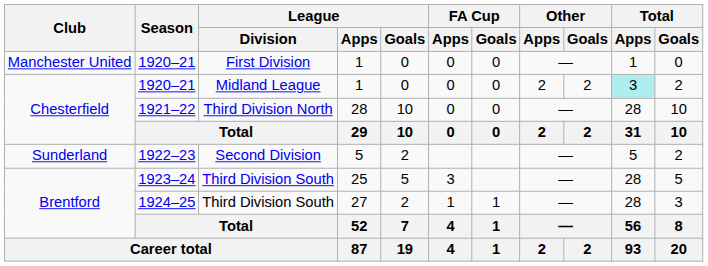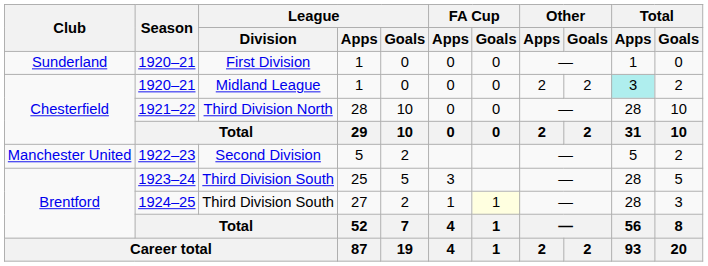 <table class="wikitable" style="text-align:center">
 <tr>
 <th rowspan="2">Club</th>
 <th rowspan="2">Season</th>
 <th colspan="3">League</th>
 <th colspan="2">FA Cup</th>
 <th colspan="2">Other</th>
 <th colspan="2">Total</th>
 </tr>
 <tr>
 <th>Division</th>
 <th>Apps</th>
 <th>Goals</th>
 <th>Apps</th>
 <th>Goals</th>
 <th>Apps</th>
 <th>Goals</th>
 <th>Apps</th>
 <th>Goals</th>
 </tr>
 <tr>
-<td><a href='#'>Manchester United</a></td>
+<td><a href='#'>Sunderland</a></td>
 <td><a href='#'>1920–21</a></td>
 <td><a href='#'>First Division</a></td>
 <td>1</td>
 <td>0</td>
 <td>0</td>
 <td>0</td>
 <td colspan="2">—</td>
 <td>1</td>
 <td>0</td>
 </tr>
 <tr>
 <td rowspan="3"><a href='#'>Chesterfield</a></td>
 <td><a href='#'>1920–21</a></td>
 <td><a href='#'>Midland League</a></td>
 <td>1</td>
 <td>0</td>
 <td>0</td>
 <td>0</td>
 <td>2</td>
 <td>2</td>
 <td style="background: paleturquoise;">3</td>
 <td>2</td>
 </tr>
 <tr>
 <td><a href='#'>1921–22</a></td>
 <td><a href='#'>Third Division North</a></td>
 <td>28</td>
 <td>10</td>
 <td>0</td>
 <td>0</td>
 <td colspan="2">—</td>
 <td>28</td>
 <td>10</td>
 </tr>
 <tr>
 <th colspan="2">Total</th>
 <th>29</th>
 <th>10</th>
 <th>0</th>
 <th>0</th>
 <th>2</th>
 <th>2</th>
 <th>31</th>
 <th>10</th>
 </tr>
 <tr>
-<td><a href='#'>Sunderland</a></td>
+<td><a href='#'>Manchester United</a></td>
 <td><a href='#'>1922–23</a></td>
 <td><a href='#'>Second Division</a></td>
 <td>5</td>
 <td>2</td>
 <td></td>
 <td></td>
 <td colspan="2">—</td>
 <td>5</td>
 <td>2</td>
 </tr>
 <tr>
 <td rowspan="3"><a href='#'>Brentford</a></td>
 <td><a href='#'>1923–24</a></td>
 <td><a href='#'>Third Division South</a></td>
 <td>25</td>
 <td>5</td>
 <td>3</td>
 <td></td>
 <td colspan="2">—</td>
 <td>28</td>
 <td>5</td>
 </tr>
 <tr>
 <td><a href='#'>1924–25</a></td>
 <td>Third Division South</td>
 <td>27</td>
 <td>2</td>
 <td>1</td>
-<td>1</td>
+<td style="background: lightyellow;">1</td>
 <td colspan="2">—</td>
 <td>28</td>
 <td>3</td>
 </tr>
 <tr>
 <th colspan="2">Total</th>
 <th>52</th>
 <th>7</th>
 <th>4</th>
 <th>1</th>
 <th colspan="2">—</th>
 <th>56</th>
 <th>8</th>
 </tr>
 <tr>
 <th colspan="3">Career total</th>
 <th>87</th>
 <th>19</th>
 <th>4</th>
 <th>1</th>
 <th>2</th>
 <th>2</th>
 <th>93</th>
 <th>20</th>
 </tr>
 </table>
